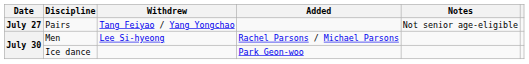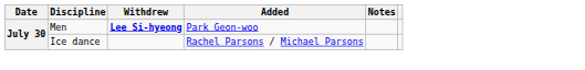 <table class="wikitable unsortable">
 <tr>
 <th scope="col">Date</th>
 <th scope="col">Discipline</th>
 <th scope="col">Withdrew</th>
 <th scope="col">Added</th>
 <th scope="col">Notes</th>
 <th scope="col"></th>
 </tr>
 <tr>
-<th scope="row" style="text-align:left">July 27</th>
-<td>Pairs</td>
-<td> <a href='#'>Tang Feiyao</a> / <a href='#'>Yang Yongchao</a></td>
-<td></td>
-<td>Not senior age-eligible</td>
-<td></td>
-</tr>
-<tr>
 <th scope="row" style="text-align:left" rowspan="2">July 30</th>
 <td>Men</td>
-<td> <a href='#'>Lee Si-hyeong</a></td>
-<td> <a href='#'>Rachel Parsons</a> / <a href='#'>Michael Parsons</a></td>
+<td><strong> <a href='#'>Lee Si-hyeong</a></strong></td>
+<td> <a href='#'>Park Geon-woo</a></td>
 <td></td>
 <td></td>
 </tr>
 <tr>
 <td>Ice dance</td>
 <td></td>
-<td> <a href='#'>Park Geon-woo</a></td>
+<td> <a href='#'>Rachel Parsons</a> / <a href='#'>Michael Parsons</a></td>
 <td></td>
 <td></td>
 </tr>
 </table>
